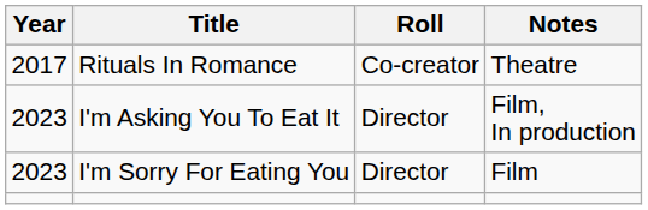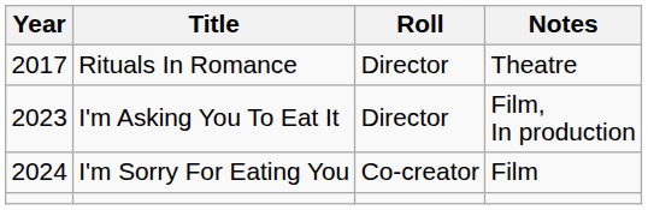 <table class="wikitable">
 <tr>
 <th>Year</th>
 <th>Title</th>
 <th>Roll</th>
 <th>Notes</th>
 </tr>
 <tr>
 <td>2017</td>
 <td>Rituals In Romance</td>
-<td>Co-creator</td>
+<td>Director</td>
 <td>Theatre</td>
 </tr>
 <tr>
 <td>2023</td>
 <td>I'm Asking You To Eat It</td>
 <td>Director</td>
 <td>Film,<br>In production</td>
 </tr>
 <tr>
-<td>2023</td>
+<td>2024</td>
 <td>I'm Sorry For Eating You</td>
-<td>Director</td>
+<td>Co-creator</td>
 <td>Film</td>
 </tr>
 <tr>
 <td></td>
 <td></td>
 <td></td>
 <td></td>
 </tr>
 </table>
